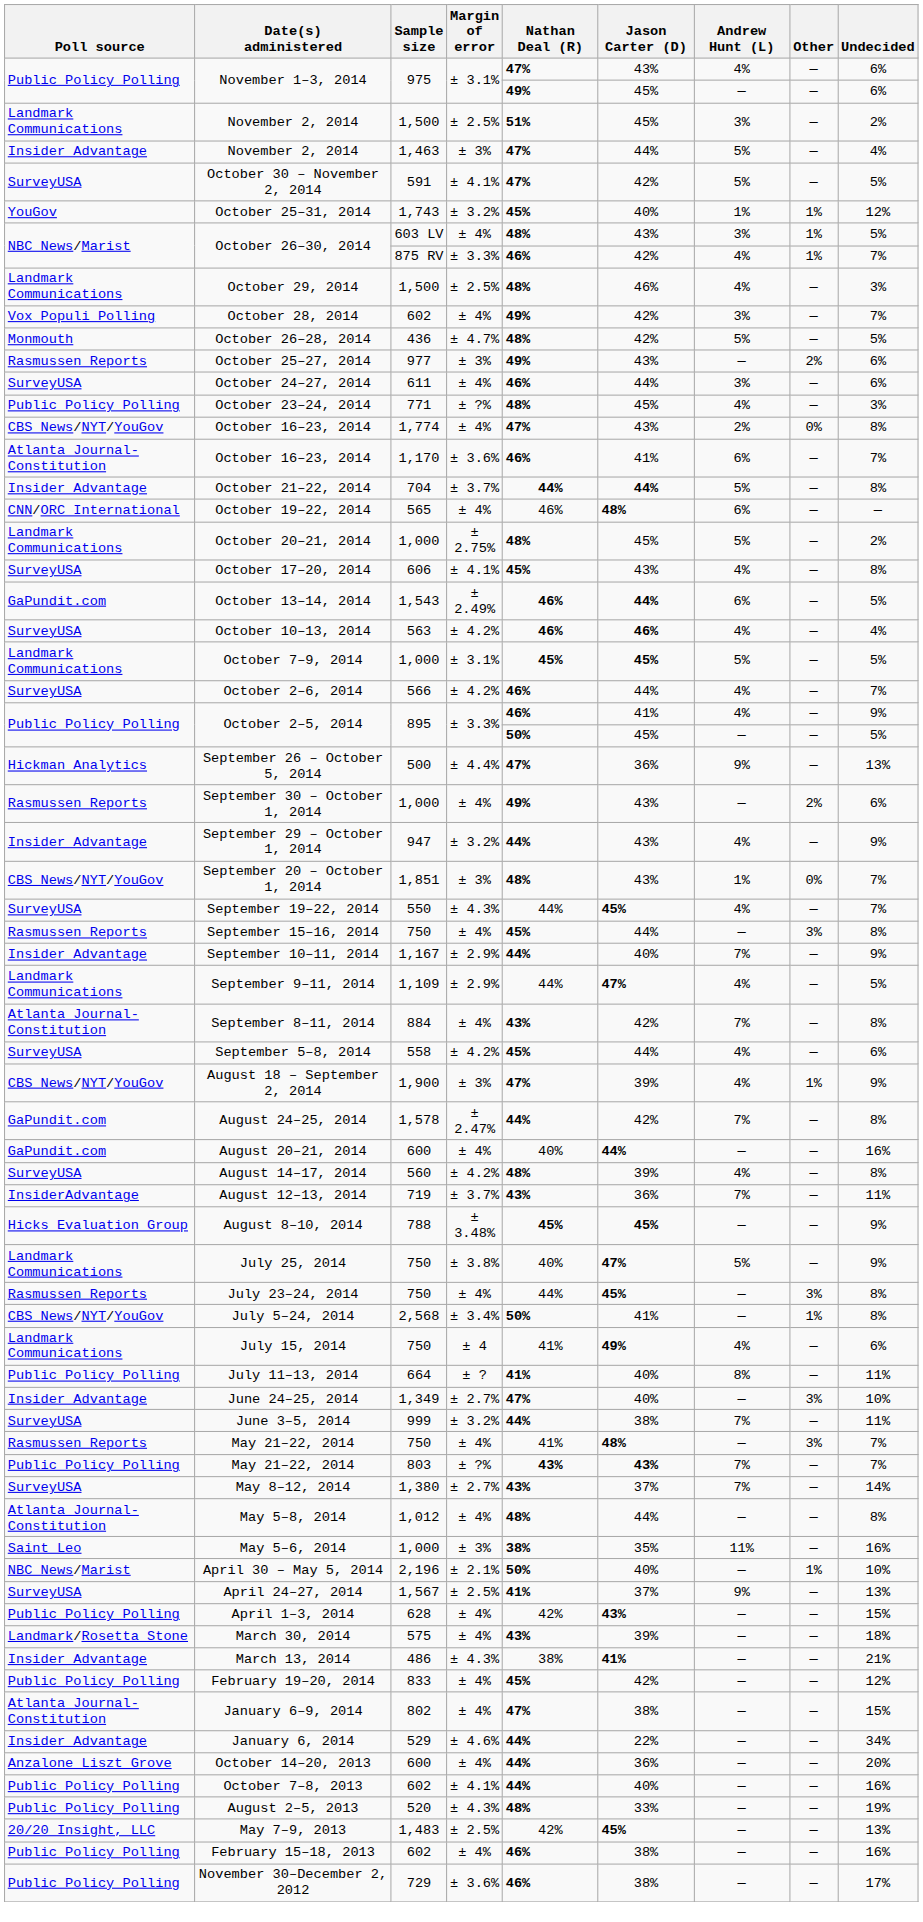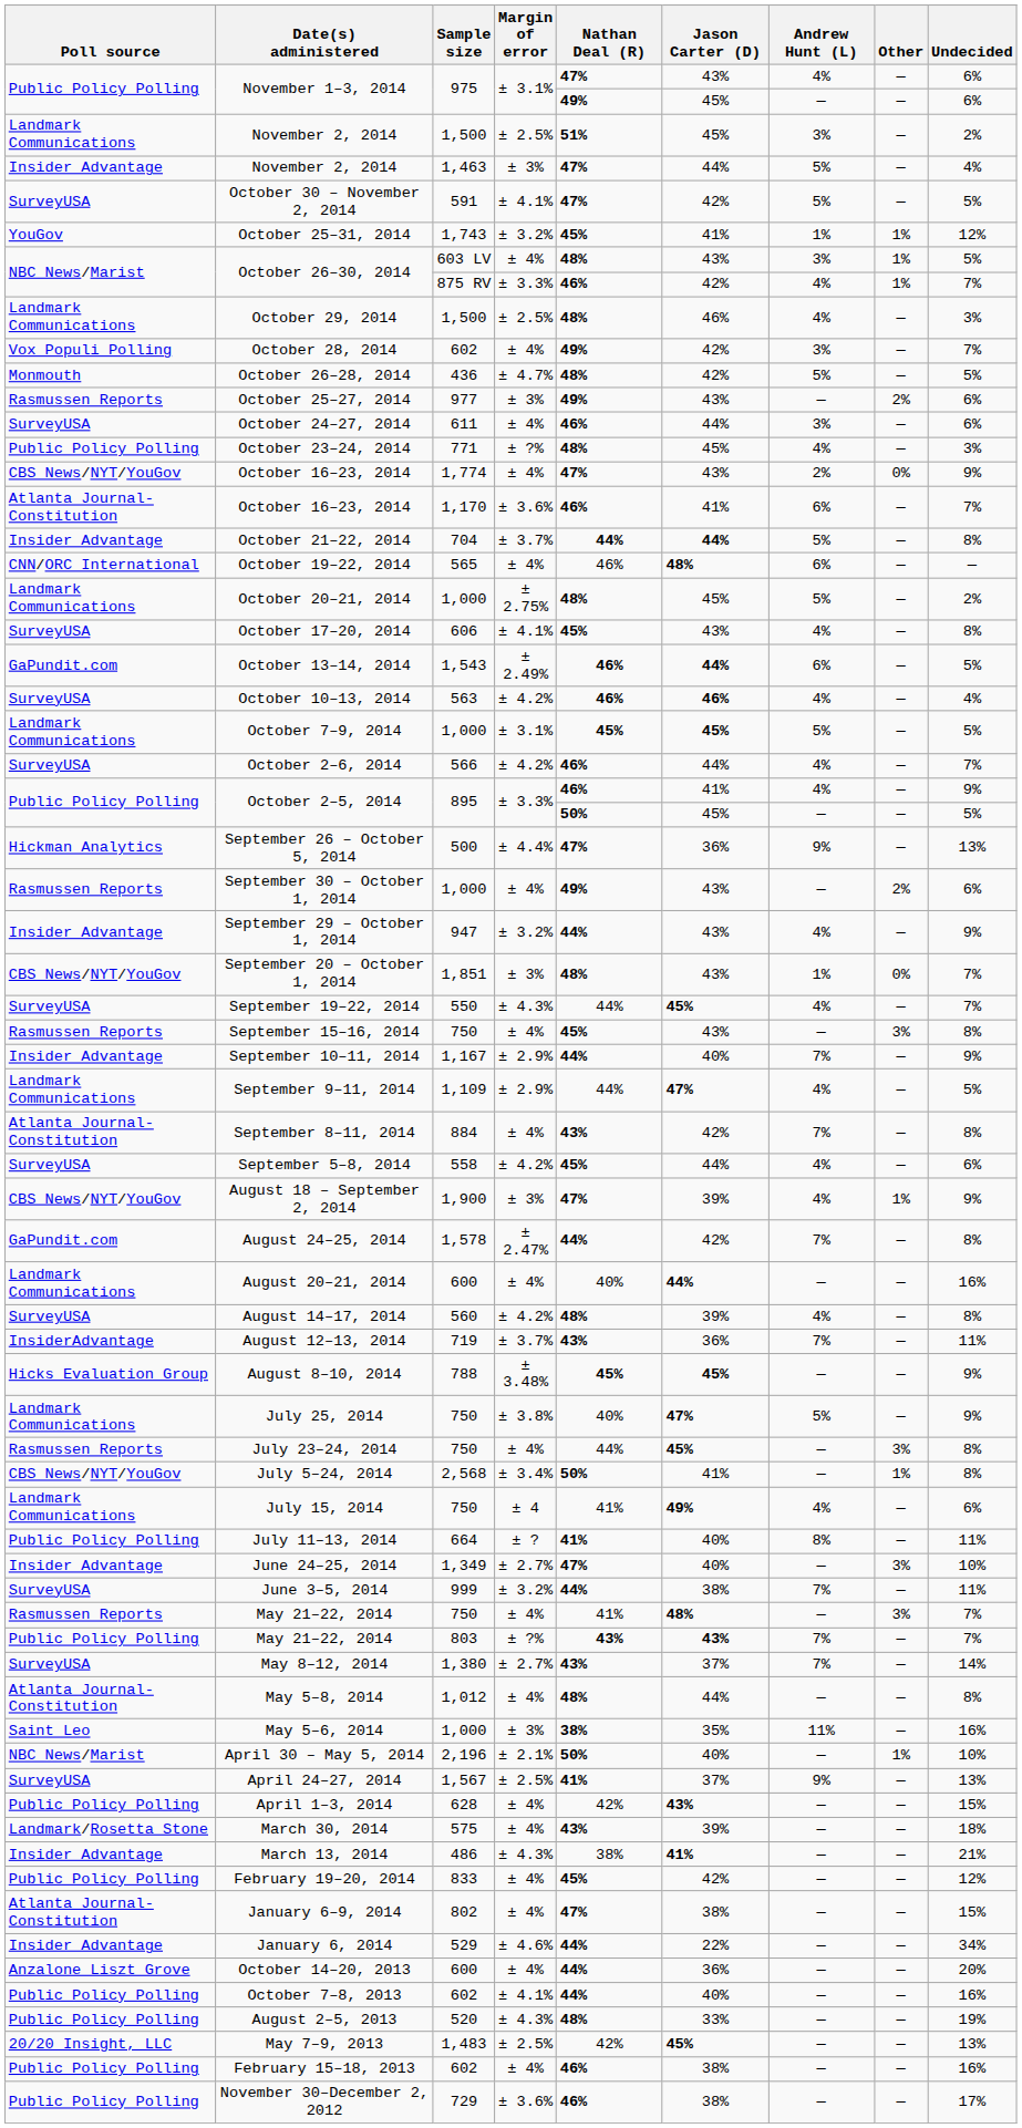 <table class="wikitable">
 <tr valign= bottom>
 <th style="width:195px;">Poll source</th>
 <th style="width:215px;">Date(s)<br>administered</th>
 <th class=small>Sample<br>size</th>
 <th class=small>Margin of<br>error</th>
 <th style="width:100px;">Nathan<br>Deal (R)</th>
 <th style="width:100px;">Jason<br>Carter (D)</th>
 <th style="width:100px;">Andrew<br>Hunt (L)</th>
 <th style="width:40px;">Other</th>
 <th style="width:40px;">Undecided</th>
 </tr>
 <tr>
 <td rowspan=2><a href='#'>Public Policy Polling</a></td>
 <td align=center rowspan=2>November 1–3, 2014</td>
 <td align=center rowspan=2>975</td>
 <td align=center rowspan=2>± 3.1%</td>
 <td><strong>47%</strong></td>
 <td align=center>43%</td>
 <td align=center>4%</td>
 <td align=center>—</td>
 <td align=center>6%</td>
 </tr>
 <tr>
 <td><strong>49%</strong></td>
 <td align=center>45%</td>
 <td align=center>—</td>
 <td align=center>—</td>
 <td align=center>6%</td>
 </tr>
 <tr>
 <td><a href='#'>Landmark Communications</a></td>
 <td align=center>November 2, 2014</td>
 <td align=center>1,500</td>
 <td align=center>± 2.5%</td>
 <td><strong>51%</strong></td>
 <td align=center>45%</td>
 <td align=center>3%</td>
 <td align=center>—</td>
 <td align=center>2%</td>
 </tr>
 <tr>
 <td><a href='#'>Insider Advantage</a></td>
 <td align=center>November 2, 2014</td>
 <td align=center>1,463</td>
 <td align=center>± 3%</td>
 <td><strong>47%</strong></td>
 <td align=center>44%</td>
 <td align=center>5%</td>
 <td align=center>—</td>
 <td align=center>4%</td>
 </tr>
 <tr>
 <td><a href='#'>SurveyUSA</a></td>
 <td align=center>October 30 – November 2, 2014</td>
 <td align=center>591</td>
 <td align=center>± 4.1%</td>
 <td><strong>47%</strong></td>
 <td align=center>42%</td>
 <td align=center>5%</td>
 <td align=center>—</td>
 <td align=center>5%</td>
 </tr>
 <tr>
 <td><a href='#'>YouGov</a></td>
 <td align=center>October 25–31, 2014</td>
 <td align=center>1,743</td>
 <td align=center>± 3.2%</td>
 <td><strong>45%</strong></td>
-<td align=center>40%</td>
+<td align=center>41%</td>
 <td align=center>1%</td>
 <td align=center>1%</td>
 <td align=center>12%</td>
 </tr>
 <tr>
 <td rowspan=2><a href='#'>NBC News</a>/<a href='#'>Marist</a></td>
 <td align=center rowspan=2>October 26–30, 2014</td>
 <td align=center>603 LV</td>
 <td align=center>± 4%</td>
 <td><strong>48%</strong></td>
 <td align=center>43%</td>
 <td align=center>3%</td>
 <td align=center>1%</td>
 <td align=center>5%</td>
 </tr>
 <tr>
 <td align=center>875 RV</td>
 <td align=center>± 3.3%</td>
 <td><strong>46%</strong></td>
 <td align=center>42%</td>
 <td align=center>4%</td>
 <td align=center>1%</td>
 <td align=center>7%</td>
 </tr>
 <tr>
 <td><a href='#'>Landmark Communications</a></td>
 <td align=center>October 29, 2014</td>
 <td align=center>1,500</td>
 <td align=center>± 2.5%</td>
 <td><strong>48%</strong></td>
 <td align=center>46%</td>
 <td align=center>4%</td>
 <td align=center>—</td>
 <td align=center>3%</td>
 </tr>
 <tr>
 <td><a href='#'>Vox Populi Polling</a></td>
 <td align=center>October 28, 2014</td>
 <td align=center>602</td>
 <td align=center>± 4%</td>
 <td><strong>49%</strong></td>
 <td align=center>42%</td>
 <td align=center>3%</td>
 <td align=center>—</td>
 <td align=center>7%</td>
 </tr>
 <tr>
 <td><a href='#'>Monmouth</a></td>
 <td align=center>October 26–28, 2014</td>
 <td align=center>436</td>
 <td align=center>± 4.7%</td>
 <td><strong>48%</strong></td>
 <td align=center>42%</td>
 <td align=center>5%</td>
 <td align=center>—</td>
 <td align=center>5%</td>
 </tr>
 <tr>
 <td><a href='#'>Rasmussen Reports</a></td>
 <td align=center>October 25–27, 2014</td>
 <td align=center>977</td>
 <td align=center>± 3%</td>
 <td><strong>49%</strong></td>
 <td align=center>43%</td>
 <td align=center>—</td>
 <td align=center>2%</td>
 <td align=center>6%</td>
 </tr>
 <tr>
 <td><a href='#'>SurveyUSA</a></td>
 <td align=center>October 24–27, 2014</td>
 <td align=center>611</td>
 <td align=center>± 4%</td>
 <td><strong>46%</strong></td>
 <td align=center>44%</td>
 <td align=center>3%</td>
 <td align=center>—</td>
 <td align=center>6%</td>
 </tr>
 <tr>
 <td><a href='#'>Public Policy Polling</a></td>
 <td align=center>October 23–24, 2014</td>
 <td align=center>771</td>
 <td align=center>± ?%</td>
 <td><strong>48%</strong></td>
 <td align=center>45%</td>
 <td align=center>4%</td>
 <td align=center>—</td>
 <td align=center>3%</td>
 </tr>
 <tr>
 <td><a href='#'>CBS News</a>/<a href='#'>NYT</a>/<a href='#'>YouGov</a></td>
 <td align=center>October 16–23, 2014</td>
 <td align=center>1,774</td>
 <td align=center>± 4%</td>
 <td><strong>47%</strong></td>
 <td align=center>43%</td>
 <td align=center>2%</td>
 <td align=center>0%</td>
-<td align=center>8%</td>
+<td align=center>9%</td>
 </tr>
 <tr>
 <td><a href='#'>Atlanta Journal-Constitution</a></td>
 <td align=center>October 16–23, 2014</td>
 <td align=center>1,170</td>
 <td align=center>± 3.6%</td>
 <td><strong>46%</strong></td>
 <td align=center>41%</td>
 <td align=center>6%</td>
 <td align=center>—</td>
 <td align=center>7%</td>
 </tr>
 <tr>
 <td><a href='#'>Insider Advantage</a></td>
 <td align=center>October 21–22, 2014</td>
 <td align=center>704</td>
 <td align=center>± 3.7%</td>
 <td align=center><strong>44%</strong></td>
 <td align=center><strong>44%</strong></td>
 <td align=center>5%</td>
 <td align=center>—</td>
 <td align=center>8%</td>
 </tr>
 <tr>
 <td><a href='#'>CNN</a>/<a href='#'>ORC International</a></td>
 <td align=center>October 19–22, 2014</td>
 <td align=center>565</td>
 <td align=center>± 4%</td>
 <td align=center>46%</td>
 <td><strong>48%</strong></td>
 <td align=center>6%</td>
 <td align=center>—</td>
 <td align=center>—</td>
 </tr>
 <tr>
 <td><a href='#'>Landmark Communications</a></td>
 <td align=center>October 20–21, 2014</td>
 <td align=center>1,000</td>
 <td align=center>± 2.75%</td>
 <td><strong>48%</strong></td>
 <td align=center>45%</td>
 <td align=center>5%</td>
 <td align=center>—</td>
 <td align=center>2%</td>
 </tr>
 <tr>
 <td><a href='#'>SurveyUSA</a></td>
 <td align=center>October 17–20, 2014</td>
 <td align=center>606</td>
 <td align=center>± 4.1%</td>
 <td><strong>45%</strong></td>
 <td align=center>43%</td>
 <td align=center>4%</td>
 <td align=center>—</td>
 <td align=center>8%</td>
 </tr>
 <tr>
 <td><a href='#'>GaPundit.com</a></td>
 <td align=center>October 13–14, 2014</td>
 <td align=center>1,543</td>
 <td align=center>± 2.49%</td>
 <td align=center><strong>46%</strong></td>
 <td align=center><strong>44%</strong></td>
 <td align=center>6%</td>
 <td align=center>—</td>
 <td align=center>5%</td>
 </tr>
 <tr>
 <td><a href='#'>SurveyUSA</a></td>
 <td align=center>October 10–13, 2014</td>
 <td align=center>563</td>
 <td align=center>± 4.2%</td>
 <td align=center><strong>46%</strong></td>
 <td align=center><strong>46%</strong></td>
 <td align=center>4%</td>
 <td align=center>—</td>
 <td align=center>4%</td>
 </tr>
 <tr>
 <td><a href='#'>Landmark Communications</a></td>
 <td align=center>October 7–9, 2014</td>
 <td align=center>1,000</td>
 <td align=center>± 3.1%</td>
 <td align=center><strong>45%</strong></td>
 <td align=center><strong>45%</strong></td>
 <td align=center>5%</td>
 <td align=center>—</td>
 <td align=center>5%</td>
 </tr>
 <tr>
 <td><a href='#'>SurveyUSA</a></td>
 <td align=center>October 2–6, 2014</td>
 <td align=center>566</td>
 <td align=center>± 4.2%</td>
 <td><strong>46%</strong></td>
 <td align=center>44%</td>
 <td align=center>4%</td>
 <td align=center>—</td>
 <td align=center>7%</td>
 </tr>
 <tr>
 <td rowspan=2><a href='#'>Public Policy Polling</a></td>
 <td align=center rowspan=2>October 2–5, 2014</td>
 <td align=center rowspan=2>895</td>
 <td align=center rowspan=2>± 3.3%</td>
 <td><strong>46%</strong></td>
 <td align=center>41%</td>
 <td align=center>4%</td>
 <td align=center>—</td>
 <td align=center>9%</td>
 </tr>
 <tr>
 <td><strong>50%</strong></td>
 <td align=center>45%</td>
 <td align=center>—</td>
 <td align=center>—</td>
 <td align=center>5%</td>
 </tr>
 <tr>
 <td><a href='#'>Hickman Analytics</a></td>
 <td align=center>September 26 – October 5, 2014</td>
 <td align=center>500</td>
 <td align=center>± 4.4%</td>
 <td><strong>47%</strong></td>
 <td align=center>36%</td>
 <td align=center>9%</td>
 <td align=center>—</td>
 <td align=center>13%</td>
 </tr>
 <tr>
 <td><a href='#'>Rasmussen Reports</a></td>
 <td align=center>September 30 – October 1, 2014</td>
 <td align=center>1,000</td>
 <td align=center>± 4%</td>
 <td><strong>49%</strong></td>
 <td align=center>43%</td>
 <td align=center>—</td>
 <td align=center>2%</td>
 <td align=center>6%</td>
 </tr>
 <tr>
 <td><a href='#'>Insider Advantage</a></td>
 <td align=center>September 29 – October 1, 2014</td>
 <td align=center>947</td>
 <td align=center>± 3.2%</td>
 <td><strong>44%</strong></td>
 <td align=center>43%</td>
 <td align=center>4%</td>
 <td align=center>—</td>
 <td align=center>9%</td>
 </tr>
 <tr>
 <td><a href='#'>CBS News</a>/<a href='#'>NYT</a>/<a href='#'>YouGov</a></td>
 <td align=center>September 20 – October 1, 2014</td>
 <td align=center>1,851</td>
 <td align=center>± 3%</td>
 <td><strong>48%</strong></td>
 <td align=center>43%</td>
 <td align=center>1%</td>
 <td align=center>0%</td>
 <td align=center>7%</td>
 </tr>
 <tr>
 <td><a href='#'>SurveyUSA</a></td>
 <td align=center>September 19–22, 2014</td>
 <td align=center>550</td>
 <td align=center>± 4.3%</td>
 <td align=center>44%</td>
 <td><strong>45%</strong></td>
 <td align=center>4%</td>
 <td align=center>—</td>
 <td align=center>7%</td>
 </tr>
 <tr>
 <td><a href='#'>Rasmussen Reports</a></td>
 <td align=center>September 15–16, 2014</td>
 <td align=center>750</td>
 <td align=center>± 4%</td>
 <td><strong>45%</strong></td>
-<td align=center>44%</td>
+<td align=center>43%</td>
 <td align=center>—</td>
 <td align=center>3%</td>
 <td align=center>8%</td>
 </tr>
 <tr>
 <td><a href='#'>Insider Advantage</a></td>
 <td align=center>September 10–11, 2014</td>
 <td align=center>1,167</td>
 <td align=center>± 2.9%</td>
 <td><strong>44%</strong></td>
 <td align=center>40%</td>
 <td align=center>7%</td>
 <td align=center>—</td>
 <td align=center>9%</td>
 </tr>
 <tr>
 <td><a href='#'>Landmark Communications</a></td>
 <td align=center>September 9–11, 2014</td>
 <td align=center>1,109</td>
 <td align=center>± 2.9%</td>
 <td align=center>44%</td>
 <td><strong>47%</strong></td>
 <td align=center>4%</td>
 <td align=center>—</td>
 <td align=center>5%</td>
 </tr>
 <tr>
 <td><a href='#'>Atlanta Journal-Constitution</a></td>
 <td align=center>September 8–11, 2014</td>
 <td align=center>884</td>
 <td align=center>± 4%</td>
 <td><strong>43%</strong></td>
 <td align=center>42%</td>
 <td align=center>7%</td>
 <td align=center>—</td>
 <td align=center>8%</td>
 </tr>
 <tr>
 <td><a href='#'>SurveyUSA</a></td>
 <td align=center>September 5–8, 2014</td>
 <td align=center>558</td>
 <td align=center>± 4.2%</td>
 <td><strong>45%</strong></td>
 <td align=center>44%</td>
 <td align=center>4%</td>
 <td align=center>—</td>
 <td align=center>6%</td>
 </tr>
 <tr>
 <td><a href='#'>CBS News</a>/<a href='#'>NYT</a>/<a href='#'>YouGov</a></td>
 <td align=center>August 18 – September 2, 2014</td>
 <td align=center>1,900</td>
 <td align=center>± 3%</td>
 <td><strong>47%</strong></td>
 <td align=center>39%</td>
 <td align=center>4%</td>
 <td align=center>1%</td>
 <td align=center>9%</td>
 </tr>
 <tr>
 <td><a href='#'>GaPundit.com</a></td>
 <td align=center>August 24–25, 2014</td>
 <td align=center>1,578</td>
 <td align=center>± 2.47%</td>
 <td><strong>44%</strong></td>
 <td align=center>42%</td>
 <td align=center>7%</td>
 <td align=center>—</td>
 <td align=center>8%</td>
 </tr>
 <tr>
-<td><a href='#'>GaPundit.com</a></td>
+<td><a href='#'>Landmark Communications</a></td>
 <td align=center>August 20–21, 2014</td>
 <td align=center>600</td>
 <td align=center>± 4%</td>
 <td align=center>40%</td>
 <td><strong>44%</strong></td>
 <td align=center>—</td>
 <td align=center>—</td>
 <td align=center>16%</td>
 </tr>
 <tr>
 <td><a href='#'>SurveyUSA</a></td>
 <td align=center>August 14–17, 2014</td>
 <td align=center>560</td>
 <td align=center>± 4.2%</td>
 <td><strong>48%</strong></td>
 <td align=center>39%</td>
 <td align=center>4%</td>
 <td align=center>—</td>
 <td align=center>8%</td>
 </tr>
 <tr>
 <td><a href='#'>InsiderAdvantage</a></td>
 <td align=center>August 12–13, 2014</td>
 <td align=center>719</td>
 <td align=center>± 3.7%</td>
 <td><strong>43%</strong></td>
 <td align=center>36%</td>
 <td align=center>7%</td>
 <td align=center>—</td>
 <td align=center>11%</td>
 </tr>
 <tr>
 <td><a href='#'>Hicks Evaluation Group</a></td>
 <td align=center>August 8–10, 2014</td>
 <td align=center>788</td>
 <td align=center>± 3.48%</td>
 <td align=center><strong>45%</strong></td>
 <td align=center><strong>45%</strong></td>
 <td align=center>—</td>
 <td align=center>—</td>
 <td align=center>9%</td>
 </tr>
 <tr>
 <td><a href='#'>Landmark Communications</a></td>
 <td align=center>July 25, 2014</td>
 <td align=center>750</td>
 <td align=center>± 3.8%</td>
 <td align=center>40%</td>
 <td><strong>47%</strong></td>
 <td align=center>5%</td>
 <td align=center>—</td>
 <td align=center>9%</td>
 </tr>
 <tr>
 <td><a href='#'>Rasmussen Reports</a></td>
 <td align=center>July 23–24, 2014</td>
 <td align=center>750</td>
 <td align=center>± 4%</td>
 <td align=center>44%</td>
 <td><strong>45%</strong></td>
 <td align=center>—</td>
 <td align=center>3%</td>
 <td align=center>8%</td>
 </tr>
 <tr>
 <td><a href='#'>CBS News</a>/<a href='#'>NYT</a>/<a href='#'>YouGov</a></td>
 <td align=center>July 5–24, 2014</td>
 <td align=center>2,568</td>
 <td align=center>± 3.4%</td>
 <td><strong>50%</strong></td>
 <td align=center>41%</td>
 <td align=center>—</td>
 <td align=center>1%</td>
 <td align=center>8%</td>
 </tr>
 <tr>
 <td><a href='#'>Landmark Communications</a></td>
 <td align=center>July 15, 2014</td>
 <td align=center>750</td>
 <td align=center>± 4</td>
 <td align=center>41%</td>
 <td><strong>49%</strong></td>
 <td align=center>4%</td>
 <td align=center>—</td>
 <td align=center>6%</td>
 </tr>
 <tr>
 <td><a href='#'>Public Policy Polling</a></td>
 <td align=center>July 11–13, 2014</td>
 <td align=center>664</td>
 <td align=center>± ?</td>
 <td><strong>41%</strong></td>
 <td align=center>40%</td>
 <td align=center>8%</td>
 <td align=center>—</td>
 <td align=center>11%</td>
 </tr>
 <tr>
 <td><a href='#'>Insider Advantage</a></td>
 <td align=center>June 24–25, 2014</td>
 <td align=center>1,349</td>
 <td align=center>± 2.7%</td>
 <td><strong>47%</strong></td>
 <td align=center>40%</td>
 <td align=center>—</td>
 <td align=center>3%</td>
 <td align=center>10%</td>
 </tr>
 <tr>
 <td><a href='#'>SurveyUSA</a></td>
 <td align=center>June 3–5, 2014</td>
 <td align=center>999</td>
 <td align=center>± 3.2%</td>
 <td><strong>44%</strong></td>
 <td align=center>38%</td>
 <td align=center>7%</td>
 <td align=center>—</td>
 <td align=center>11%</td>
 </tr>
 <tr>
 <td><a href='#'>Rasmussen Reports</a></td>
 <td align=center>May 21–22, 2014</td>
 <td align=center>750</td>
 <td align=center>± 4%</td>
 <td align=center>41%</td>
 <td><strong>48%</strong></td>
 <td align=center>—</td>
 <td align=center>3%</td>
 <td align=center>7%</td>
 </tr>
 <tr>
 <td><a href='#'>Public Policy Polling</a></td>
 <td align=center>May 21–22, 2014</td>
 <td align=center>803</td>
 <td align=center>± ?%</td>
 <td align=center><strong>43%</strong></td>
 <td align=center><strong>43%</strong></td>
 <td align=center>7%</td>
 <td align=center>—</td>
 <td align=center>7%</td>
 </tr>
 <tr>
 <td><a href='#'>SurveyUSA</a></td>
 <td align=center>May 8–12, 2014</td>
 <td align=center>1,380</td>
 <td align=center>± 2.7%</td>
 <td><strong>43%</strong></td>
 <td align=center>37%</td>
 <td align=center>7%</td>
 <td align=center>—</td>
 <td align=center>14%</td>
 </tr>
 <tr>
 <td><a href='#'>Atlanta Journal-Constitution</a></td>
 <td align=center>May 5–8, 2014</td>
 <td align=center>1,012</td>
 <td align=center>± 4%</td>
 <td><strong>48%</strong></td>
 <td align=center>44%</td>
 <td align=center>—</td>
 <td align=center>—</td>
 <td align=center>8%</td>
 </tr>
 <tr>
 <td><a href='#'>Saint Leo</a></td>
 <td align=center>May 5–6, 2014</td>
 <td align=center>1,000</td>
 <td align=center>± 3%</td>
 <td><strong>38%</strong></td>
 <td align=center>35%</td>
 <td align=center>11%</td>
 <td align=center>—</td>
 <td align=center>16%</td>
 </tr>
 <tr>
 <td><a href='#'>NBC News</a>/<a href='#'>Marist</a></td>
 <td align=center>April 30 – May 5, 2014</td>
 <td align=center>2,196</td>
 <td align=center>± 2.1%</td>
 <td><strong>50%</strong></td>
 <td align=center>40%</td>
 <td align=center>—</td>
 <td align=center>1%</td>
 <td align=center>10%</td>
 </tr>
 <tr>
 <td><a href='#'>SurveyUSA</a></td>
 <td align=center>April 24–27, 2014</td>
 <td align=center>1,567</td>
 <td align=center>± 2.5%</td>
 <td><strong>41%</strong></td>
 <td align=center>37%</td>
 <td align=center>9%</td>
 <td align=center>—</td>
 <td align=center>13%</td>
 </tr>
 <tr>
 <td><a href='#'>Public Policy Polling</a></td>
 <td align=center>April 1–3, 2014</td>
 <td align=center>628</td>
 <td align=center>± 4%</td>
 <td align=center>42%</td>
 <td><strong>43%</strong></td>
 <td align=center>—</td>
 <td align=center>—</td>
 <td align=center>15%</td>
 </tr>
 <tr>
 <td><a href='#'>Landmark</a>/<a href='#'>Rosetta Stone</a></td>
 <td align=center>March 30, 2014</td>
 <td align=center>575</td>
 <td align=center>± 4%</td>
 <td><strong>43%</strong></td>
 <td align=center>39%</td>
 <td align=center>—</td>
 <td align=center>—</td>
 <td align=center>18%</td>
 </tr>
 <tr>
 <td><a href='#'>Insider Advantage</a></td>
 <td align=center>March 13, 2014</td>
 <td align=center>486</td>
 <td align=center>± 4.3%</td>
 <td align=center>38%</td>
 <td><strong>41%</strong></td>
 <td align=center>—</td>
 <td align=center>—</td>
 <td align=center>21%</td>
 </tr>
 <tr>
 <td><a href='#'>Public Policy Polling</a></td>
 <td align=center>February 19–20, 2014</td>
 <td align=center>833</td>
 <td align=center>± 4%</td>
 <td><strong>45%</strong></td>
 <td align=center>42%</td>
 <td align=center>—</td>
 <td align=center>—</td>
 <td align=center>12%</td>
 </tr>
 <tr>
 <td><a href='#'>Atlanta Journal-Constitution</a></td>
 <td align=center>January 6–9, 2014</td>
 <td align=center>802</td>
 <td align=center>± 4%</td>
 <td><strong>47%</strong></td>
 <td align=center>38%</td>
 <td align=center>—</td>
 <td align=center>—</td>
 <td align=center>15%</td>
 </tr>
 <tr>
 <td><a href='#'>Insider Advantage</a></td>
 <td align=center>January 6, 2014</td>
 <td align=center>529</td>
 <td align=center>± 4.6%</td>
 <td><strong>44%</strong></td>
 <td align=center>22%</td>
 <td align=center>—</td>
 <td align=center>—</td>
 <td align=center>34%</td>
 </tr>
 <tr>
 <td><a href='#'>Anzalone Liszt Grove</a></td>
 <td align=center>October 14–20, 2013</td>
 <td align=center>600</td>
 <td align=center>± 4%</td>
 <td><strong>44%</strong></td>
 <td align=center>36%</td>
 <td align=center>—</td>
 <td align=center>—</td>
 <td align=center>20%</td>
 </tr>
 <tr>
 <td><a href='#'>Public Policy Polling</a></td>
 <td align=center>October 7–8, 2013</td>
 <td align=center>602</td>
 <td align=center>± 4.1%</td>
 <td><strong>44%</strong></td>
 <td align=center>40%</td>
 <td align=center>—</td>
 <td align=center>—</td>
 <td align=center>16%</td>
 </tr>
 <tr>
 <td><a href='#'>Public Policy Polling</a></td>
 <td align=center>August 2–5, 2013</td>
 <td align=center>520</td>
 <td align=center>± 4.3%</td>
 <td><strong>48%</strong></td>
 <td align=center>33%</td>
 <td align=center>—</td>
 <td align=center>—</td>
 <td align=center>19%</td>
 </tr>
 <tr>
 <td><a href='#'>20/20 Insight, LLC</a></td>
 <td align=center>May 7–9, 2013</td>
 <td align=center>1,483</td>
 <td align=center>± 2.5%</td>
 <td align=center>42%</td>
 <td><strong>45%</strong></td>
 <td align=center>—</td>
 <td align=center>—</td>
 <td align=center>13%</td>
 </tr>
 <tr>
 <td><a href='#'>Public Policy Polling</a></td>
 <td align=center>February 15–18, 2013</td>
 <td align=center>602</td>
 <td align=center>± 4%</td>
 <td><strong>46%</strong></td>
 <td align=center>38%</td>
 <td align=center>—</td>
 <td align=center>—</td>
 <td align=center>16%</td>
 </tr>
 <tr>
 <td><a href='#'>Public Policy Polling</a></td>
 <td align=center>November 30–December 2, 2012</td>
 <td align=center>729</td>
 <td align=center>± 3.6%</td>
 <td><strong>46%</strong></td>
 <td align=center>38%</td>
 <td align=center>—</td>
 <td align=center>—</td>
 <td align=center>17%</td>
 </tr>
 </table>
